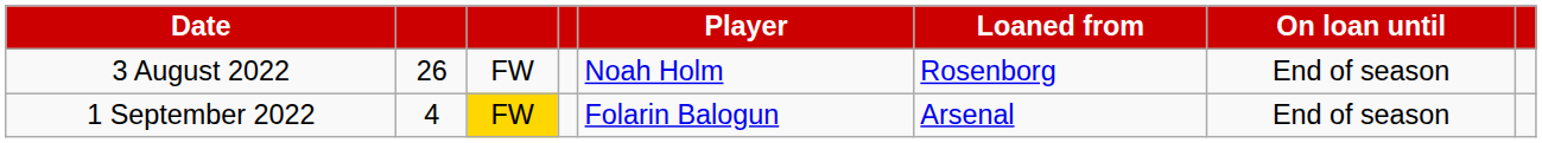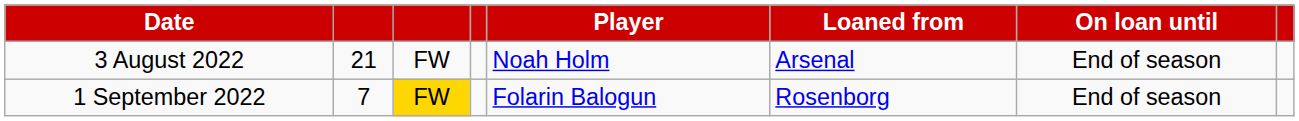 <table class="wikitable sortable" style="text-align:center; width:100%">
 <tr>
 <th style="background:#CC0000; color:#ffffff;">Date</th>
 <th style="background:#CC0000; color:#ffffff;"></th>
 <th style="background:#CC0000; color:#ffffff;"></th>
 <th style="background:#CC0000; color:#ffffff;"></th>
 <th style="background:#CC0000; color:#ffffff;">Player</th>
 <th style="background:#CC0000; color:#ffffff;">Loaned from</th>
 <th style="background:#CC0000; color:#ffffff;">On loan until</th>
 <th style="background:#CC0000; color:#ffffff;" class="unsortable"></th>
 </tr>
 <tr>
 <td>3 August 2022</td>
-<td>26</td>
+<td>21</td>
 <td>FW</td>
 <td></td>
 <td style="text-align:left;" data-sort-value="Holm, Noah"><a href='#'>Noah Holm</a></td>
-<td style="text-align:left;"> <a href='#'>Rosenborg</a></td>
+<td style="text-align:left;"> <a href='#'>Arsenal</a></td>
 <td>End of season</td>
 <td></td>
 </tr>
 <tr>
 <td>1 September 2022</td>
-<td>4</td>
+<td>7</td>
 <td style="background: gold;">FW</td>
 <td></td>
 <td style="text-align:left;" data-sort-value="Balogun, Folarin"><a href='#'>Folarin Balogun</a></td>
-<td style="text-align:left;"> <a href='#'>Arsenal</a></td>
+<td style="text-align:left;"> <a href='#'>Rosenborg</a></td>
 <td>End of season</td>
 <td></td>
 </tr>
 </table>
